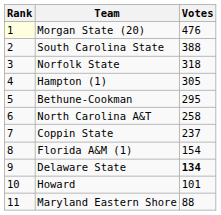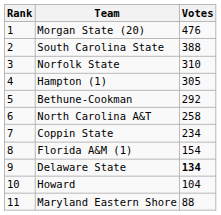 <table class=wikitable>
 <tr>
 <th>Rank</th>
 <th>Team</th>
 <th>Votes</th>
 </tr>
 <tr>
-<td style="background: lightyellow;">1</td>
+<td>1</td>
 <td>Morgan State (20)</td>
 <td>476</td>
 </tr>
 <tr>
 <td>2</td>
 <td>South Carolina State</td>
 <td>388</td>
 </tr>
 <tr>
 <td>3</td>
 <td>Norfolk State</td>
-<td>318</td>
+<td>310</td>
 </tr>
 <tr>
 <td>4</td>
 <td>Hampton (1)</td>
 <td>305</td>
 </tr>
 <tr>
 <td>5</td>
 <td>Bethune-Cookman</td>
-<td>295</td>
+<td>292</td>
 </tr>
 <tr>
 <td>6</td>
 <td>North Carolina A&T</td>
 <td>258</td>
 </tr>
 <tr>
 <td>7</td>
 <td>Coppin State</td>
-<td>237</td>
+<td>234</td>
 </tr>
 <tr>
 <td>8</td>
 <td>Florida A&M (1)</td>
 <td>154</td>
 </tr>
 <tr>
 <td>9</td>
 <td>Delaware State</td>
 <td><strong>134</strong></td>
 </tr>
 <tr>
 <td>10</td>
 <td>Howard</td>
-<td>101</td>
+<td>104</td>
 </tr>
 <tr>
 <td>11</td>
 <td>Maryland Eastern Shore</td>
 <td>88</td>
 </tr>
 </table>
